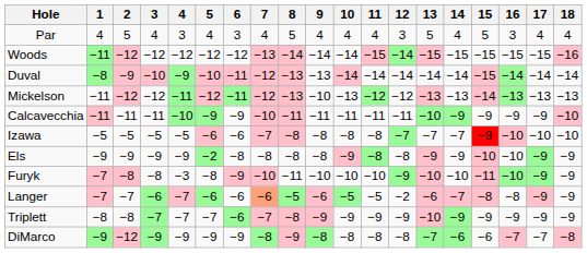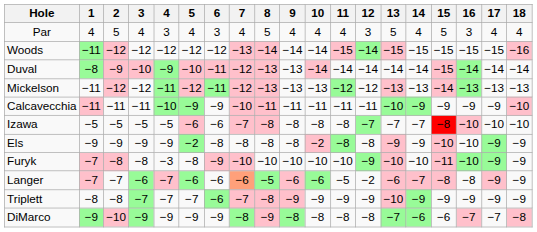 <table class="wikitable" style="text-align:center">
 <tr>
 <th>Hole</th>
 <th>1</th>
 <th>2</th>
 <th>3</th>
 <th>4</th>
 <th>5</th>
 <th>6</th>
 <th>7</th>
 <th>8</th>
 <th>9</th>
 <th>10</th>
 <th>11</th>
 <th>12</th>
 <th>13</th>
 <th>14</th>
 <th>15</th>
 <th>16</th>
 <th>17</th>
 <th>18</th>
 </tr>
 <tr>
 <td>Par</td>
 <td>4</td>
 <td>5</td>
 <td>4</td>
 <td>3</td>
 <td>4</td>
 <td>3</td>
 <td>4</td>
 <td>5</td>
 <td>4</td>
 <td>4</td>
 <td>4</td>
 <td>3</td>
 <td>5</td>
 <td>4</td>
 <td>5</td>
 <td>3</td>
 <td>4</td>
 <td>4</td>
 </tr>
 <tr>
 <td align=left> Woods</td>
 <td style="background: PaleGreen;">−11</td>
 <td style="background: Pink;">−12</td>
 <td>−12</td>
 <td>−12</td>
 <td>−12</td>
 <td>−12</td>
 <td style="background: Pink;">−13</td>
 <td style="background: Pink;">−14</td>
 <td>−14</td>
 <td>−14</td>
 <td style="background: Pink;">−15</td>
 <td style="background: PaleGreen;">−14</td>
 <td style="background: Pink;">−15</td>
 <td>−15</td>
 <td>−15</td>
 <td>−15</td>
 <td>−15</td>
 <td style="background: Pink;">−16</td>
 </tr>
 <tr>
 <td align=left> Duval</td>
 <td style="background: PaleGreen;">−8</td>
 <td style="background: Pink;">−9</td>
 <td style="background: Pink;">−10</td>
 <td style="background: PaleGreen;">−9</td>
 <td style="background: Pink;">−10</td>
 <td style="background: Pink;">−11</td>
 <td style="background: Pink;">−12</td>
 <td style="background: Pink;">−13</td>
 <td>−13</td>
 <td style="background: Pink;">−14</td>
 <td>−14</td>
 <td>−14</td>
 <td>−14</td>
 <td>−14</td>
 <td style="background: Pink;">−15</td>
 <td style="background: PaleGreen;">−14</td>
 <td>−14</td>
 <td>−14</td>
 </tr>
 <tr>
 <td align=left> Mickelson</td>
 <td>−11</td>
 <td style="background: Pink;">−12</td>
 <td>−12</td>
 <td style="background: PaleGreen;">−11</td>
 <td style="background: Pink;">−12</td>
 <td style="background: PaleGreen;">−11</td>
 <td style="background: Pink;">−12</td>
 <td style="background: Pink;">−13</td>
-<td>−10</td>
+<td>−13</td>
 <td>−13</td>
 <td style="background: PaleGreen;">−12</td>
 <td>−12</td>
 <td style="background: Pink;">−13</td>
 <td>−13</td>
 <td style="background: Pink;">−14</td>
 <td style="background: PaleGreen;">−13</td>
 <td>−13</td>
 <td>−13</td>
 </tr>
 <tr>
 <td align=left> Calcavecchia</td>
 <td style="background: Pink;">−11</td>
 <td>−11</td>
 <td>−11</td>
 <td style="background: PaleGreen;">−10</td>
 <td style="background: PaleGreen;">−9</td>
 <td>−9</td>
 <td style="background: Pink;">−10</td>
 <td style="background: Pink;">−11</td>
 <td>−11</td>
 <td>−11</td>
 <td>−11</td>
 <td>−11</td>
 <td style="background: PaleGreen;">−10</td>
 <td style="background: PaleGreen;">−9</td>
 <td>−9</td>
 <td>−9</td>
 <td>−9</td>
 <td style="background: Pink;">−10</td>
 </tr>
 <tr>
 <td align=left> Izawa</td>
 <td>−5</td>
 <td>−5</td>
 <td>−5</td>
 <td>−5</td>
 <td style="background: Pink;">−6</td>
 <td>−6</td>
 <td style="background: Pink;">−7</td>
 <td style="background: Pink;">−8</td>
 <td>−8</td>
 <td>−8</td>
 <td>−8</td>
 <td style="background: PaleGreen;">−7</td>
 <td>−7</td>
 <td>−7</td>
-<td style="background: Red;">−9</td>
+<td style="background: Red;">−8</td>
 <td style="background: Pink;">−10</td>
 <td>−10</td>
 <td>−10</td>
 </tr>
 <tr>
 <td align=left> Els</td>
 <td>−9</td>
 <td>−9</td>
 <td>−9</td>
 <td>−9</td>
 <td style="background: PaleGreen;">−2</td>
 <td>−8</td>
 <td>−8</td>
 <td>−8</td>
 <td>−8</td>
-<td style="background: Pink;">−9</td>
+<td style="background: Pink;">−2</td>
 <td style="background: PaleGreen;">−8</td>
 <td>−8</td>
 <td style="background: Pink;">−9</td>
 <td>−9</td>
 <td style="background: Pink;">−10</td>
 <td>−10</td>
 <td style="background: PaleGreen;">−9</td>
 <td>−9</td>
 </tr>
 <tr>
 <td align=left> Furyk</td>
 <td style="background: Pink;">−7</td>
 <td style="background: Pink;">−8</td>
 <td>−8</td>
 <td>−3</td>
 <td>−8</td>
 <td style="background: Pink;">−9</td>
 <td style="background: Pink;">−10</td>
-<td>−11</td>
+<td>−10</td>
 <td>−10</td>
 <td>−10</td>
 <td>−10</td>
 <td style="background: PaleGreen;">−9</td>
 <td style="background: Pink;">−10</td>
 <td>−10</td>
 <td style="background: Pink;">−11</td>
 <td style="background: PaleGreen;">−10</td>
 <td style="background: PaleGreen;">−9</td>
 <td>−9</td>
 </tr>
 <tr>
 <td align=left> Langer</td>
 <td style="background: Pink;">−7</td>
 <td>−7</td>
 <td style="background: PaleGreen;">−6</td>
 <td style="background: Pink;">−7</td>
 <td style="background: PaleGreen;">−6</td>
 <td>−6</td>
 <td style="background: lightsalmon;">−6</td>
 <td style="background: PaleGreen;">−5</td>
 <td style="background: Pink;">−6</td>
-<td style="background: PaleGreen;">−5</td>
+<td style="background: PaleGreen;">−6</td>
 <td>−5</td>
 <td>−2</td>
 <td style="background: Pink;">−6</td>
 <td style="background: Pink;">−7</td>
 <td style="background: Pink;">−8</td>
 <td>−8</td>
 <td style="background: Pink;">−9</td>
 <td>−9</td>
 </tr>
 <tr>
 <td align=left> Triplett</td>
 <td>−8</td>
 <td>−8</td>
 <td style="background: PaleGreen;">−7</td>
 <td>−7</td>
 <td>−7</td>
 <td style="background: PaleGreen;">−6</td>
 <td style="background: Pink;">−7</td>
 <td style="background: Pink;">−8</td>
 <td style="background: Pink;">−9</td>
 <td>−9</td>
 <td>−9</td>
 <td>−9</td>
 <td style="background: Pink;">−10</td>
 <td style="background: PaleGreen;">−9</td>
 <td>−9</td>
 <td>−9</td>
 <td>−9</td>
 <td>−9</td>
 </tr>
 <tr>
 <td align=left> DiMarco</td>
 <td style="background: PaleGreen;">−9</td>
-<td style="background: Pink;">−12</td>
+<td style="background: Pink;">−10</td>
 <td style="background: PaleGreen;">−9</td>
 <td>−9</td>
 <td>−9</td>
 <td>−9</td>
 <td style="background: PaleGreen;">−8</td>
 <td style="background: Pink;">−9</td>
 <td style="background: PaleGreen;">−8</td>
 <td>−8</td>
 <td>−8</td>
 <td>−8</td>
 <td style="background: PaleGreen;">−7</td>
 <td style="background: PaleGreen;">−6</td>
 <td>−6</td>
 <td style="background: Pink;">−7</td>
 <td>−7</td>
 <td style="background: Pink;">−8</td>
 </tr>
 </table>
